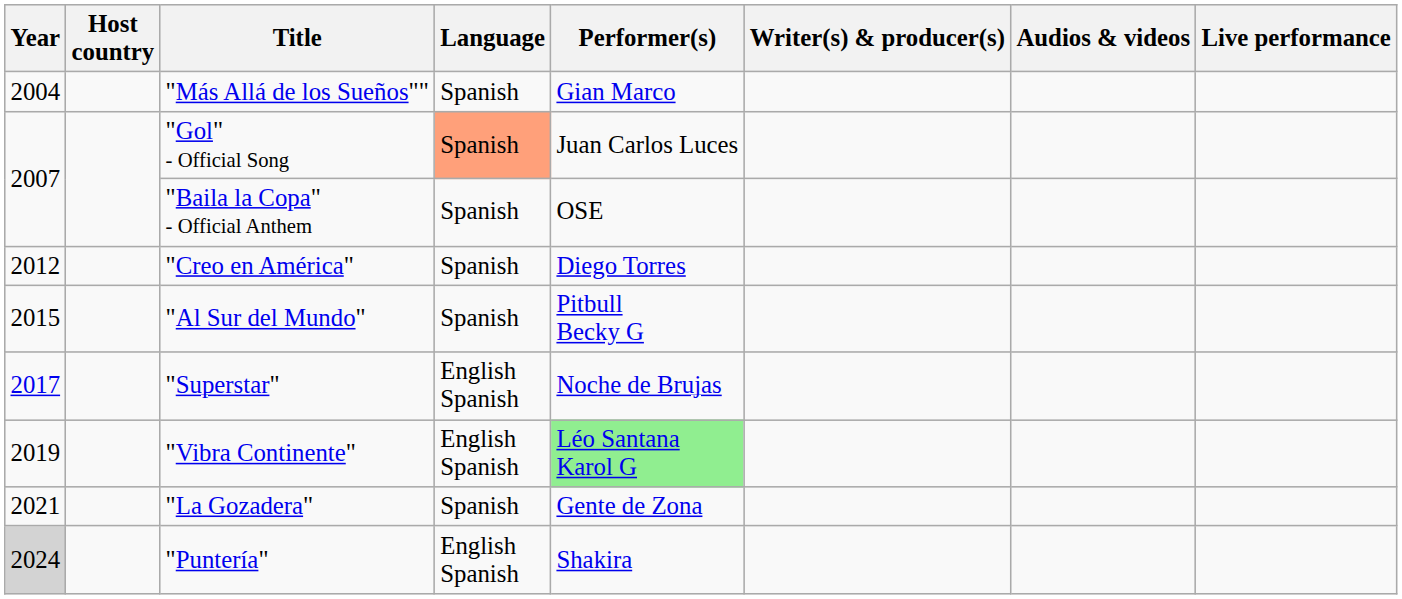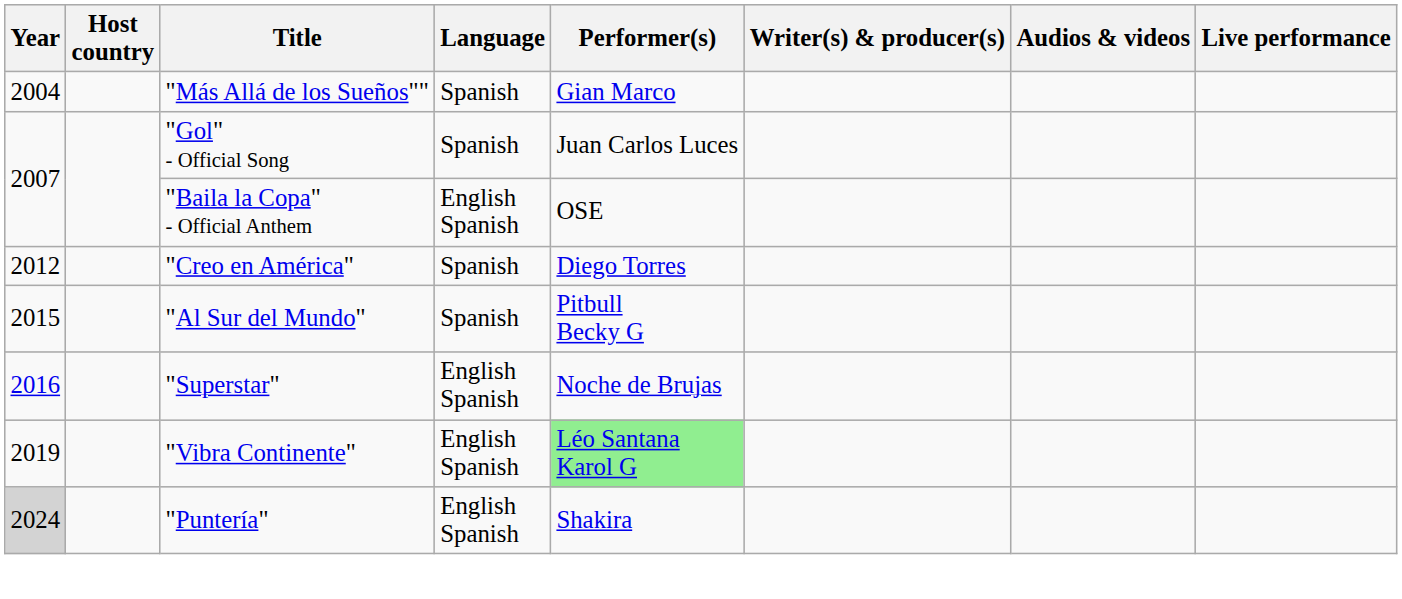 <table class="wikitable sortable" style="text-align:left">
 <tr>
 <th><strong>Year</strong></th>
 <th><strong>Host <br>country</strong></th>
 <th><strong>Title</strong></th>
 <th><strong>Language</strong></th>
 <th><strong>Performer(s)</strong></th>
 <th><strong>Writer(s) & producer(s)</strong></th>
 <th><strong>Audios & videos</strong></th>
 <th><strong>Live performance</strong></th>
 </tr>
 <tr>
 <td style="text-align:center;">2004</td>
 <td></td>
 <td>"<a href='#'>Más Allá de los Sueños</a>""</td>
 <td>Spanish</td>
 <td><a href='#'>Gian Marco</a></td>
 <td></td>
 <td><br></td>
 <td></td>
 </tr>
 <tr>
 <td rowspan="2" style="text-align:center;">2007</td>
 <td rowspan="2"></td>
 <td>"<a href='#'>Gol</a>"<br><small>- Official Song</small></td>
-<td style="background: lightsalmon;">Spanish</td>
+<td>Spanish</td>
 <td>Juan Carlos Luces</td>
 <td></td>
 <td></td>
 <td></td>
 </tr>
 <tr>
 <td>"<a href='#'>Baila la Copa</a>"<br><small>- Official Anthem</small></td>
-<td>Spanish</td>
+<td>English<br>Spanish</td>
 <td>OSE</td>
 <td></td>
 <td></td>
 <td></td>
 </tr>
 <tr>
 <td style="text-align:center;">2012</td>
 <td></td>
 <td>"<a href='#'>Creo en América</a>"</td>
 <td>Spanish</td>
 <td><a href='#'>Diego Torres</a></td>
 <td></td>
 <td></td>
 <td></td>
 </tr>
 <tr>
 <td style="text-align:center;">2015</td>
 <td></td>
 <td>"<a href='#'>Al Sur del Mundo</a>"</td>
 <td>Spanish</td>
 <td><a href='#'>Pitbull</a><br><a href='#'>Becky G</a></td>
 <td></td>
 <td></td>
 <td></td>
 </tr>
 <tr>
-<td style="text-align:center;"><a href='#'>2017</a></td>
+<td style="text-align:center;"><a href='#'>2016</a></td>
 <td></td>
 <td>"<a href='#'>Superstar</a>"</td>
 <td>English<br>Spanish</td>
 <td><a href='#'>Noche de Brujas</a></td>
 <td></td>
 <td></td>
 <td></td>
 </tr>
 <tr>
 <td style="text-align:center;">2019</td>
 <td></td>
 <td>"<a href='#'>Vibra Continente</a>"</td>
 <td>English<br>Spanish</td>
 <td style="background: lightgreen;"><a href='#'>Léo Santana</a><br><a href='#'>Karol G</a></td>
 <td></td>
 <td></td>
 <td></td>
 </tr>
 <tr>
-<td style="text-align:center;">2021</td>
-<td></td>
-<td>"<a href='#'>La Gozadera</a>"</td>
-<td>Spanish</td>
-<td><a href='#'>Gente de Zona</a></td>
-<td></td>
-<td></td>
-<td></td>
-</tr>
-<tr>
 <td style="background: lightgrey; text-align:center;">2024</td>
 <td></td>
 <td>"<a href='#'>Puntería</a>"</td>
 <td>English<br>Spanish</td>
 <td><a href='#'>Shakira</a></td>
 <td></td>
 <td></td>
 <td></td>
 </tr>
 </table>
